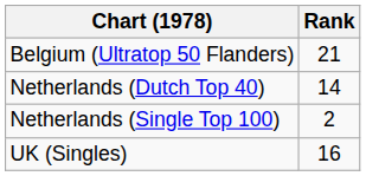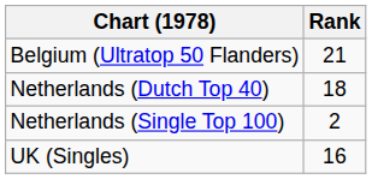 <table class="wikitable sortable">
 <tr>
 <th>Chart (1978)</th>
 <th>Rank</th>
 </tr>
 <tr>
 <td>Belgium (<a href='#'>Ultratop 50</a> Flanders)</td>
 <td align="center">21</td>
 </tr>
 <tr>
 <td>Netherlands (<a href='#'>Dutch Top 40</a>)</td>
-<td align="center">14</td>
+<td align="center">18</td>
 </tr>
 <tr>
 <td>Netherlands (<a href='#'>Single Top 100</a>)</td>
 <td align="center">2</td>
 </tr>
 <tr>
 <td>UK (Singles)</td>
 <td align="center">16</td>
 </tr>
 </table>
